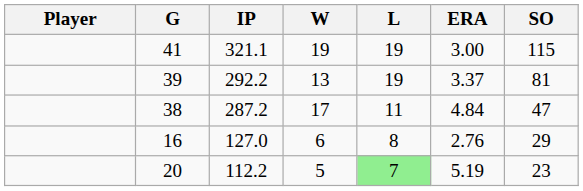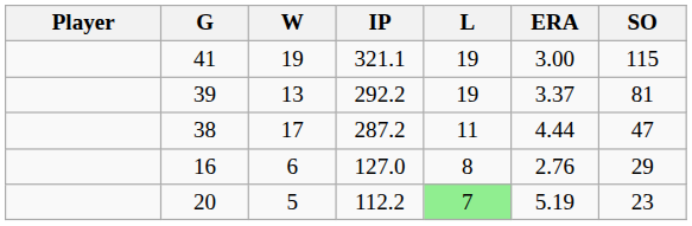 <table class="wikitable sortable">
 <tr>
 <th bgcolor="#DDDDFF" width="16%">Player</th>
 <th bgcolor="#DDDDFF" width="9%">G</th>
+<th bgcolor="#DDDDFF" width="9%">W</th>
 <th bgcolor="#DDDDFF" width="9%">IP</th>
-<th bgcolor="#DDDDFF" width="9%">W</th>
 <th bgcolor="#DDDDFF" width="9%">L</th>
 <th bgcolor="#DDDDFF" width="9%">ERA</th>
 <th bgcolor="#DDDDFF" width="9%">SO</th>
 </tr>
 <tr align="center">
 <td></td>
 <td>41</td>
+<td>19</td>
 <td>321.1</td>
-<td>19</td>
 <td>19</td>
 <td>3.00</td>
 <td>115</td>
 </tr>
 <tr align="center">
 <td></td>
 <td>39</td>
+<td>13</td>
 <td>292.2</td>
-<td>13</td>
 <td>19</td>
 <td>3.37</td>
 <td>81</td>
 </tr>
 <tr align="center">
 <td></td>
 <td>38</td>
+<td>17</td>
 <td>287.2</td>
-<td>17</td>
 <td>11</td>
-<td>4.84</td>
+<td>4.44</td>
 <td>47</td>
 </tr>
 <tr align="center">
 <td></td>
 <td>16</td>
+<td>6</td>
 <td>127.0</td>
-<td>6</td>
 <td>8</td>
 <td>2.76</td>
 <td>29</td>
 </tr>
 <tr align="center">
 <td></td>
 <td>20</td>
+<td>5</td>
 <td>112.2</td>
-<td>5</td>
 <td style="background: lightgreen;">7</td>
 <td>5.19</td>
 <td>23</td>
 </tr>
 </table>
